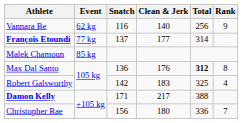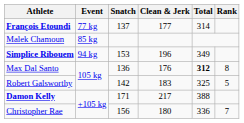 <table class="wikitable" style="font-size:90%;text-align:center">
 <tr>
 <th>Athlete</th>
 <th>Event</th>
 <th>Snatch</th>
 <th>Clean & Jerk</th>
 <th>Total</th>
 <th>Rank</th>
-</tr>
-<tr align=center>
-<td align=left><a href='#'>Vannara Be</a></td>
-<td align=left><a href='#'>62 kg</a></td>
-<td>116</td>
-<td>140</td>
-<td>256</td>
-<td>9</td>
 </tr>
 <tr align=center>
 <td align=left><strong><a href='#'>François Etoundi</a></strong></td>
 <td align=left><a href='#'>77 kg</a></td>
 <td>137</td>
 <td>177</td>
 <td>314</td>
 <td></td>
 </tr>
 <tr align=center>
 <td align=left><a href='#'>Malek Chamoun</a></td>
 <td align=left><a href='#'>85 kg</a></td>
 <td></td>
 <td></td>
 <td colspan=2></td>
 </tr>
 <tr align=center>
+<td align=left><strong><a href='#'>Simplice Ribouem</a></strong></td>
+<td align=left><a href='#'>94 kg</a></td>
+<td>153</td>
+<td>196</td>
+<td>349</td>
+<td></td>
+</tr>
+<tr align=center>
 <td align=left><a href='#'>Max Dal Santo</a></td>
 <td align=left rowspan=2><a href='#'>105 kg</a></td>
 <td>136</td>
 <td>176</td>
 <td><strong>312</strong></td>
 <td>8</td>
 </tr>
 <tr align=center>
 <td align=left><a href='#'>Robert Galsworthy</a></td>
 <td>142</td>
 <td>183</td>
 <td>325</td>
-<td>4</td>
+<td>5</td>
 </tr>
 <tr align=center>
 <td align=left><strong><a href='#'>Damon Kelly</a></strong></td>
 <td align=left rowspan=2><a href='#'>+105 kg</a></td>
 <td>171</td>
 <td>217</td>
 <td>388</td>
 <td></td>
 </tr>
 <tr align=center>
 <td align=left><a href='#'>Christopher Rae</a></td>
 <td>156</td>
 <td>180</td>
 <td>336</td>
 <td>7</td>
 </tr>
 </table>
